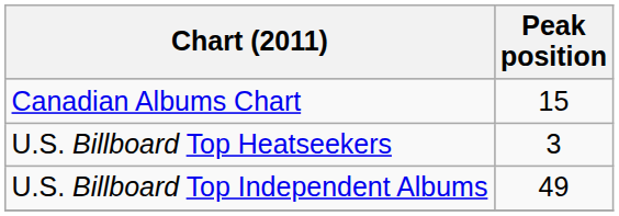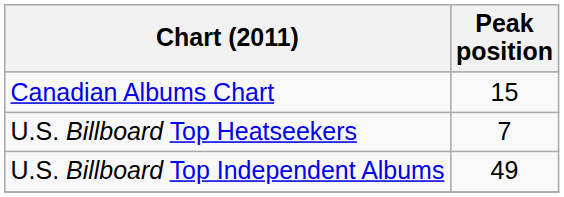 <table class="wikitable sortable">
 <tr>
 <th align="left">Chart (2011)</th>
 <th align="center">Peak<br>position</th>
 </tr>
 <tr>
 <td align="left"><a href='#'>Canadian Albums Chart</a></td>
 <td align="center">15</td>
 </tr>
 <tr>
 <td align="left">U.S. <em>Billboard</em> <a href='#'>Top Heatseekers</a></td>
-<td align="center">3</td>
+<td align="center">7</td>
 </tr>
 <tr>
 <td align="left">U.S. <em>Billboard</em> <a href='#'>Top Independent Albums</a></td>
 <td align="center">49</td>
 </tr>
 <tr>
 </tr>
 </table>
